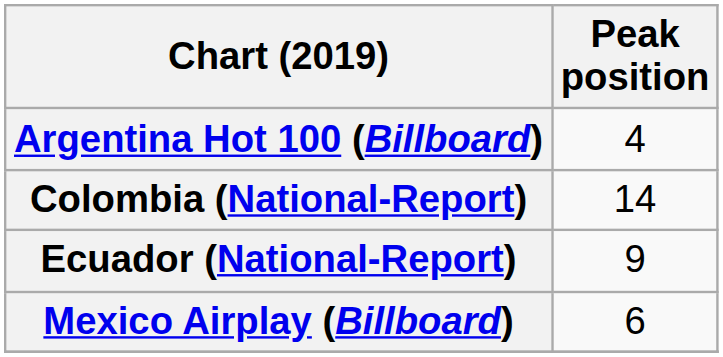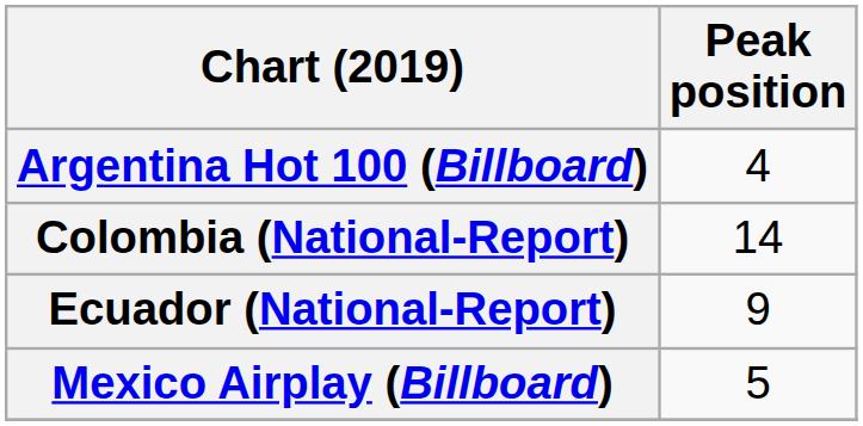 <table class="wikitable sortable plainrowheaders" style="text-align:center">
 <tr>
 <th>Chart (2019)</th>
 <th>Peak<br>position</th>
 </tr>
 <tr>
 <th scope="row"><a href='#'>Argentina Hot 100</a> (<em><a href='#'>Billboard</a></em>)</th>
 <td>4</td>
 </tr>
 <tr>
 <th scope="row">Colombia (<a href='#'>National-Report</a>)</th>
 <td>14</td>
 </tr>
 <tr>
 <th scope="row">Ecuador (<a href='#'>National-Report</a>)</th>
 <td>9</td>
 </tr>
 <tr>
 <th scope="row"><a href='#'>Mexico Airplay</a> (<em><a href='#'>Billboard</a></em>)</th>
-<td>6</td>
+<td>5</td>
 </tr>
 <tr>
 </tr>
 <tr>
 </tr>
 <tr>
 </tr>
 <tr>
 </tr>
 </table>
